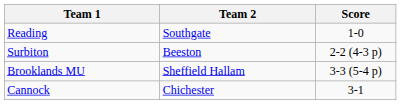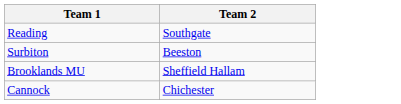 <table class="wikitable" style="font-size: 100%">
 <tr>
 <th width=200>Team 1</th>
 <th width=200>Team 2</th>
-<th width=100>Score</th>
 </tr>
 <tr>
 <td><a href='#'>Reading</a></td>
 <td><a href='#'>Southgate</a></td>
-<td align=center>1-0</td>
 </tr>
 <tr>
 <td><a href='#'>Surbiton</a></td>
 <td><a href='#'>Beeston</a></td>
-<td align=center>2-2 (4-3 p)</td>
 </tr>
 <tr>
 <td><a href='#'>Brooklands MU</a></td>
 <td><a href='#'>Sheffield Hallam</a></td>
-<td align=center>3-3 (5-4 p)</td>
 </tr>
 <tr>
 <td><a href='#'>Cannock</a></td>
 <td><a href='#'>Chichester</a></td>
-<td align=center>3-1</td>
 </tr>
 </table>
